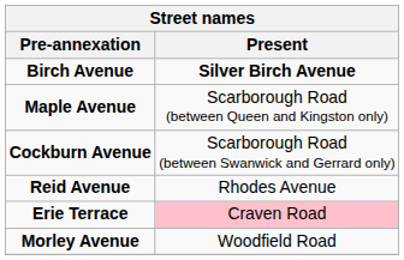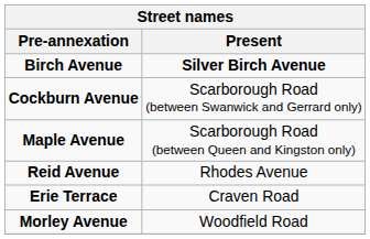 <table class="wikitable plainrowheaders" style="text-align:center;" border="1">
 <tr>
 <th scope="col" colspan="2">Street names</th>
 </tr>
 <tr>
 <th scope="col">Pre-annexation</th>
 <th scope="col">Present</th>
 </tr>
 <tr>
 <td><strong>Birch Avenue</strong></td>
 <td><strong>Silver Birch Avenue</strong></td>
 </tr>
 <tr>
+<td><strong>Cockburn Avenue</strong></td>
+<td>Scarborough Road<br><small>(between Swanwick and Gerrard only)</small></td>
+</tr>
+<tr>
 <td><strong>Maple Avenue</strong></td>
 <td>Scarborough Road<br><small>(between Queen and Kingston only)</small></td>
-</tr>
-<tr>
-<td><strong>Cockburn Avenue</strong></td>
-<td>Scarborough Road<br><small>(between Swanwick and Gerrard only)</small></td>
 </tr>
 <tr>
 <td><strong>Reid Avenue</strong></td>
 <td>Rhodes Avenue</td>
 </tr>
 <tr>
 <td><strong>Erie Terrace</strong></td>
-<td style="background: pink;">Craven Road</td>
+<td>Craven Road</td>
 </tr>
 <tr>
 <td><strong>Morley Avenue</strong></td>
 <td>Woodfield Road</td>
 </tr>
 <tr>
 </tr>
 </table>
